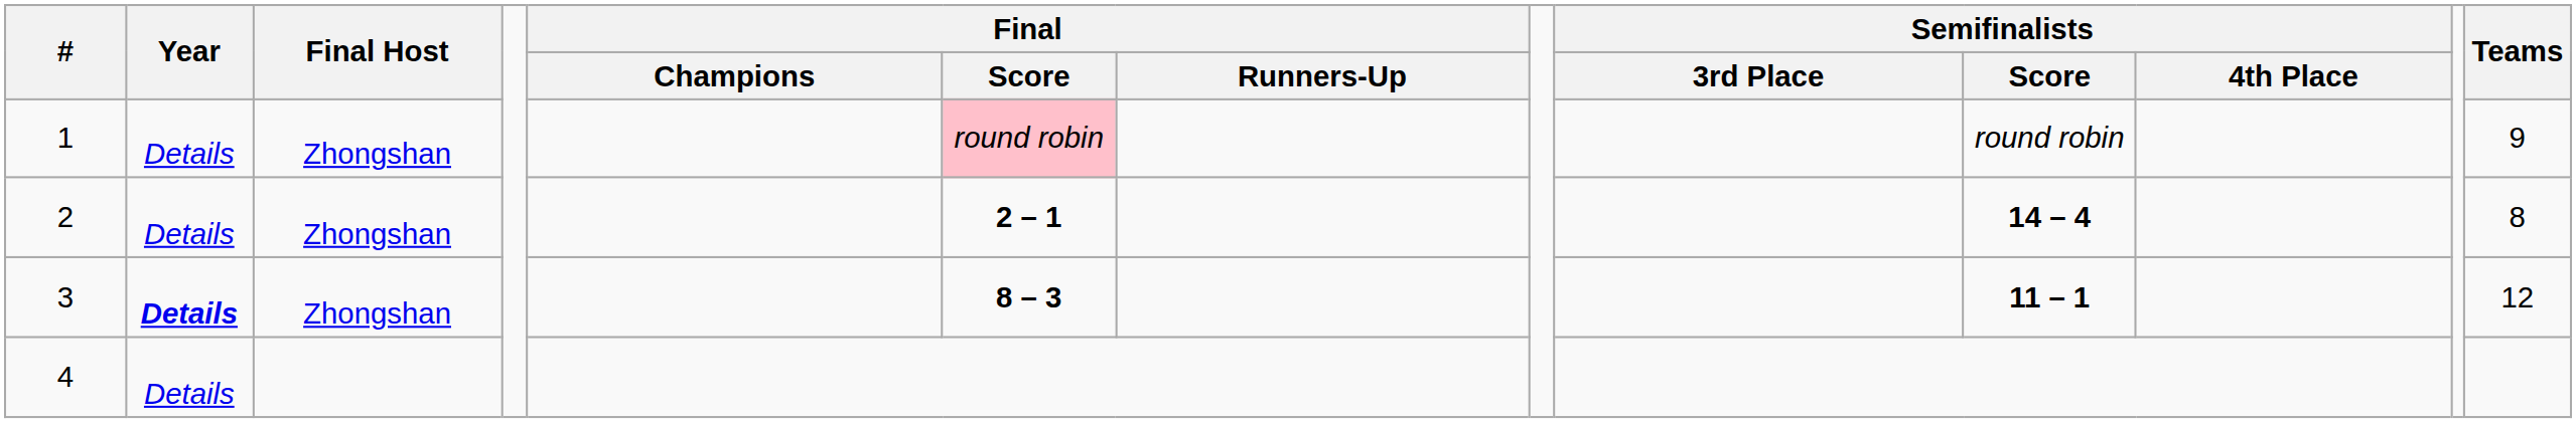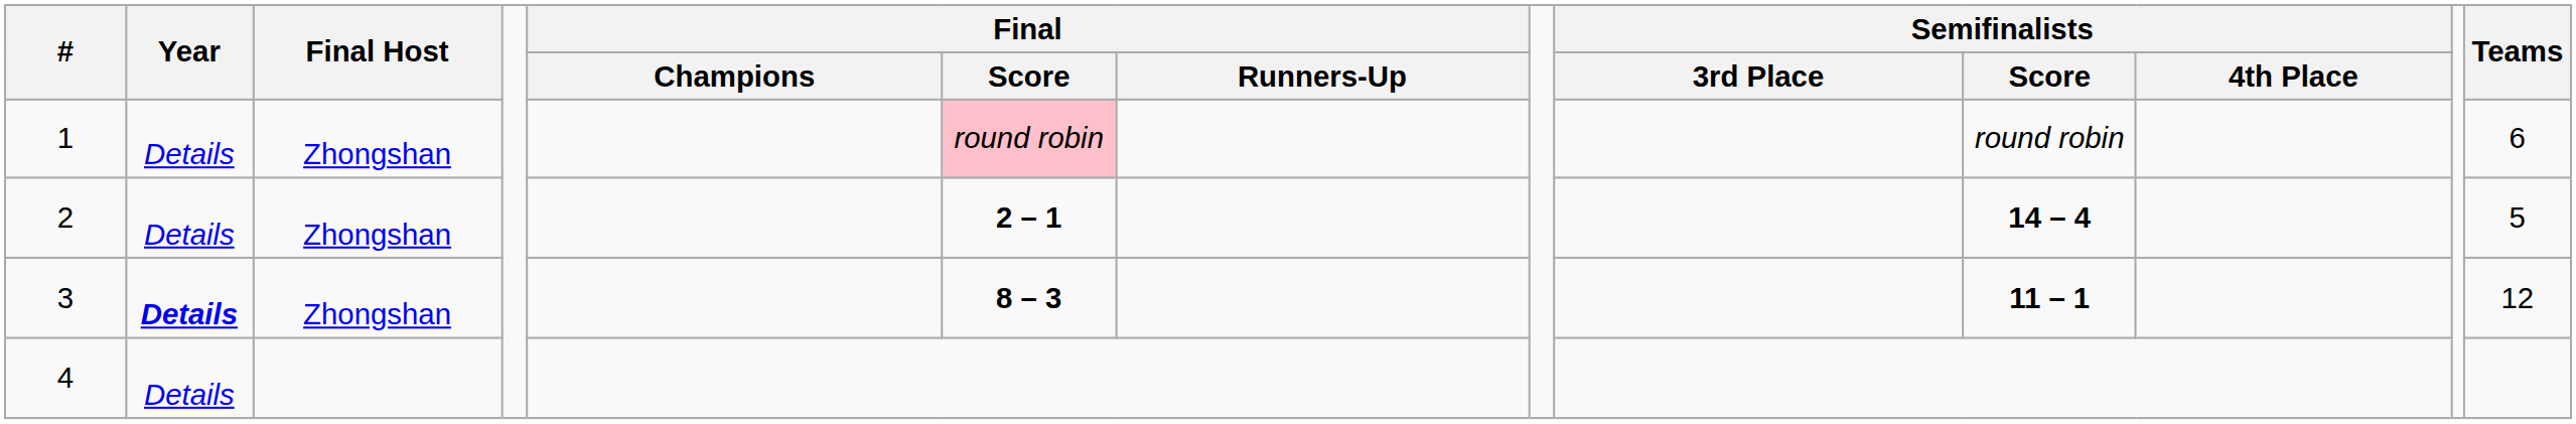 <table class="wikitable" style="font-size:90%; text-align: center;">
 <tr>
 <th rowspan=2 width=5%>#</th>
 <th rowspan=2 width=5%>Year</th>
 <th rowspan=2 width=10%>Final Host</th>
 <td width=1% rowspan=6 style="border-top:none;border-bottom:none;"></td>
 <th colspan=3>Final</th>
 <td width=1% rowspan=6 style="border-top:none;border-bottom:none;"></td>
 <th colspan=3>Semifinalists</th>
 <td width=1% rowspan=6 style="border-top:none;border-bottom:none;"></td>
 <th rowspan=2 width=5%>Teams</th>
 </tr>
 <tr>
 <th width=17%>Champions</th>
 <th width=7%>Score</th>
 <th width=17%>Runners-Up</th>
 <th width=17%>3rd Place</th>
 <th width=7%>Score</th>
 <th width=17%>4th Place</th>
 </tr>
 <tr>
 <td>1</td>
 <td> <br> <em><a href='#'>Details</a></em></td>
 <td> <br> <a href='#'>Zhongshan</a></td>
 <td><strong></strong></td>
 <td style="background: pink;"><em>round robin</em></td>
 <td></td>
 <td></td>
 <td><em>round robin</em></td>
 <td></td>
-<td>9</td>
+<td>6</td>
 </tr>
 <tr>
 <td>2</td>
 <td> <br> <em><a href='#'>Details</a></em></td>
 <td> <br> <a href='#'>Zhongshan</a></td>
 <td><strong></strong></td>
 <td><strong>2 – 1</strong></td>
 <td></td>
 <td></td>
 <td><strong>14 – 4</strong></td>
 <td></td>
-<td>8</td>
+<td>5</td>
 </tr>
 <tr>
 <td>3</td>
 <td><strong> <br> <em><a href='#'>Details</a></em></strong></td>
 <td> <br> <a href='#'>Zhongshan</a></td>
 <td><strong></strong></td>
 <td><strong>8 – 3</strong></td>
 <td></td>
 <td></td>
 <td><strong>11 – 1</strong></td>
 <td></td>
 <td>12</td>
 </tr>
 <tr>
 <td>4</td>
 <td> <br> <em><a href='#'>Details</a></em></td>
 </tr>
 </table>
